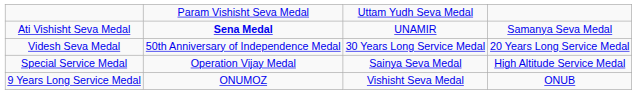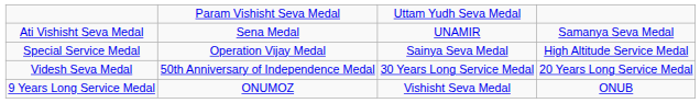 <table class="wikitable" style="margin:1em auto; text-align:center;">
 <tr>
 <td></td>
 <td><a href='#'>Param Vishisht Seva Medal</a></td>
 <td><a href='#'>Uttam Yudh Seva Medal</a></td>
 <td></td>
 </tr>
 <tr>
 <td><a href='#'>Ati Vishisht Seva Medal</a></td>
-<td><strong><a href='#'>Sena Medal</a></strong></td>
+<td><a href='#'>Sena Medal</a></td>
 <td><a href='#'>UNAMIR</a></td>
 <td><a href='#'>Samanya Seva Medal</a></td>
+</tr>
+<tr>
+<td><a href='#'>Special Service Medal</a></td>
+<td><a href='#'>Operation Vijay Medal</a></td>
+<td><a href='#'>Sainya Seva Medal</a></td>
+<td><a href='#'>High Altitude Service Medal</a></td>
 </tr>
 <tr>
 <td><a href='#'>Videsh Seva Medal</a></td>
 <td><a href='#'>50th Anniversary of Independence Medal</a></td>
 <td><a href='#'>30 Years Long Service Medal</a></td>
 <td><a href='#'>20 Years Long Service Medal</a></td>
 </tr>
 <tr>
-<td><a href='#'>Special Service Medal</a></td>
-<td><a href='#'>Operation Vijay Medal</a></td>
-<td><a href='#'>Sainya Seva Medal</a></td>
-<td><a href='#'>High Altitude Service Medal</a></td>
-</tr>
-<tr>
 <td><a href='#'>9 Years Long Service Medal</a></td>
 <td><a href='#'>ONUMOZ</a></td>
 <td><a href='#'>Vishisht Seva Medal</a></td>
 <td><a href='#'>ONUB</a></td>
 </tr>
 </table>
